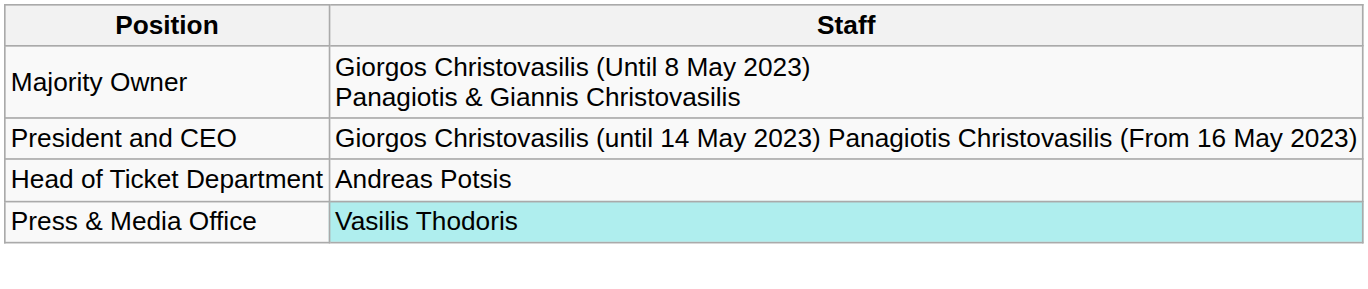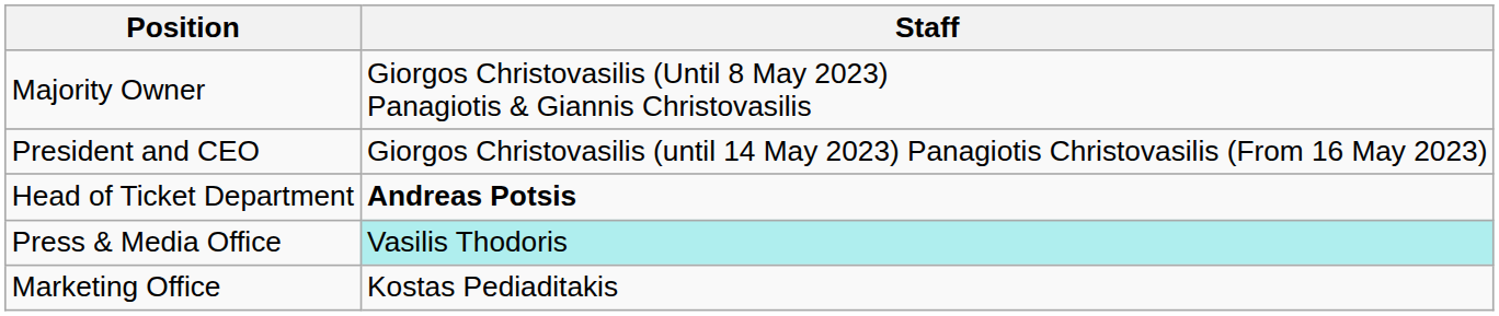 <table class="wikitable">
 <tr>
 <th>Position</th>
 <th>Staff</th>
 </tr>
 <tr>
 <td>Majority Owner</td>
 <td>Giorgos Christovasilis (Until 8 May 2023)<br>Panagiotis & Giannis Christovasilis</td>
 </tr>
 <tr>
 <td>President and CEO</td>
 <td>Giorgos Christovasilis (until 14 May 2023) Panagiotis Christovasilis (From 16 May 2023)</td>
 </tr>
 <tr>
 <td>Head of Ticket Department</td>
-<td>Andreas Potsis</td>
+<td><strong>Andreas Potsis</strong></td>
 </tr>
 <tr>
 <td>Press & Media Office</td>
 <td style="background: paleturquoise;">Vasilis Thodoris</td>
 </tr>
+<tr>
+<td>Marketing Office</td>
+<td>Kostas Pediaditakis</td>
+</tr>
 </table>
